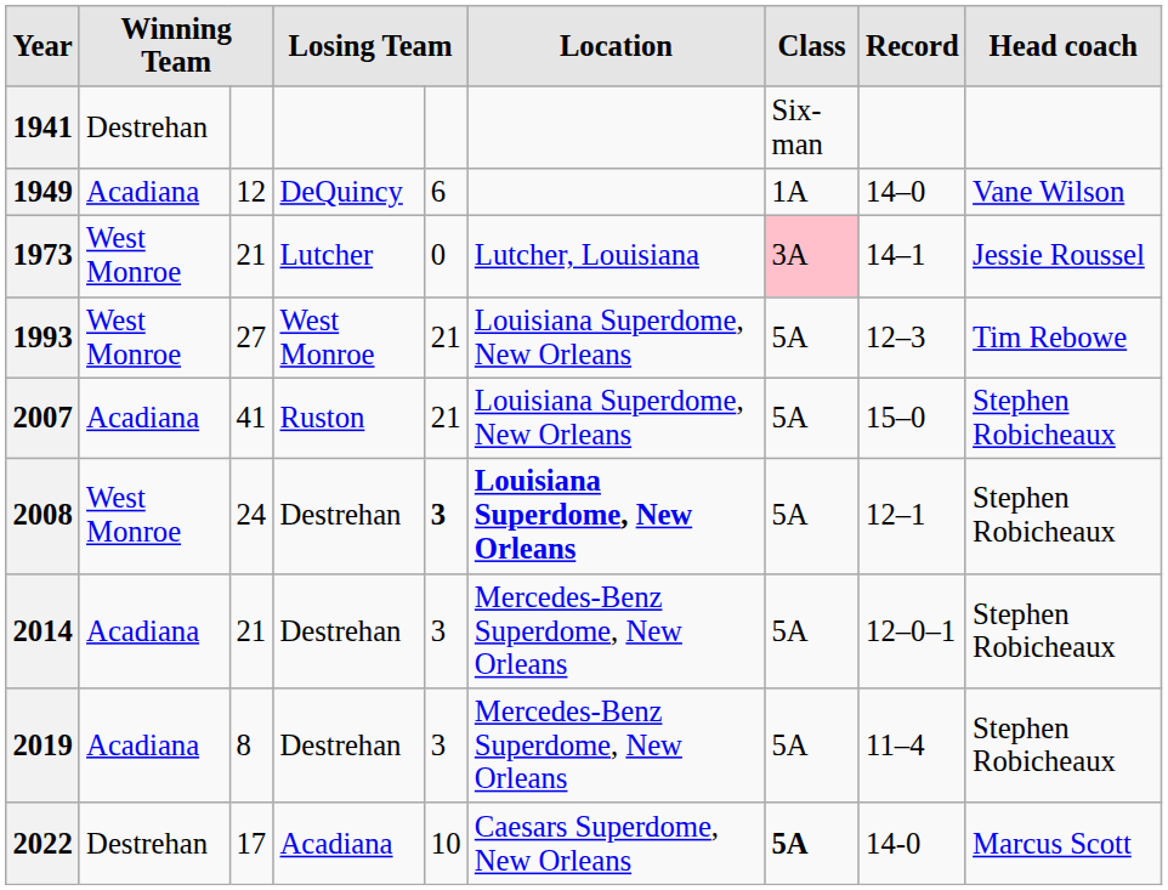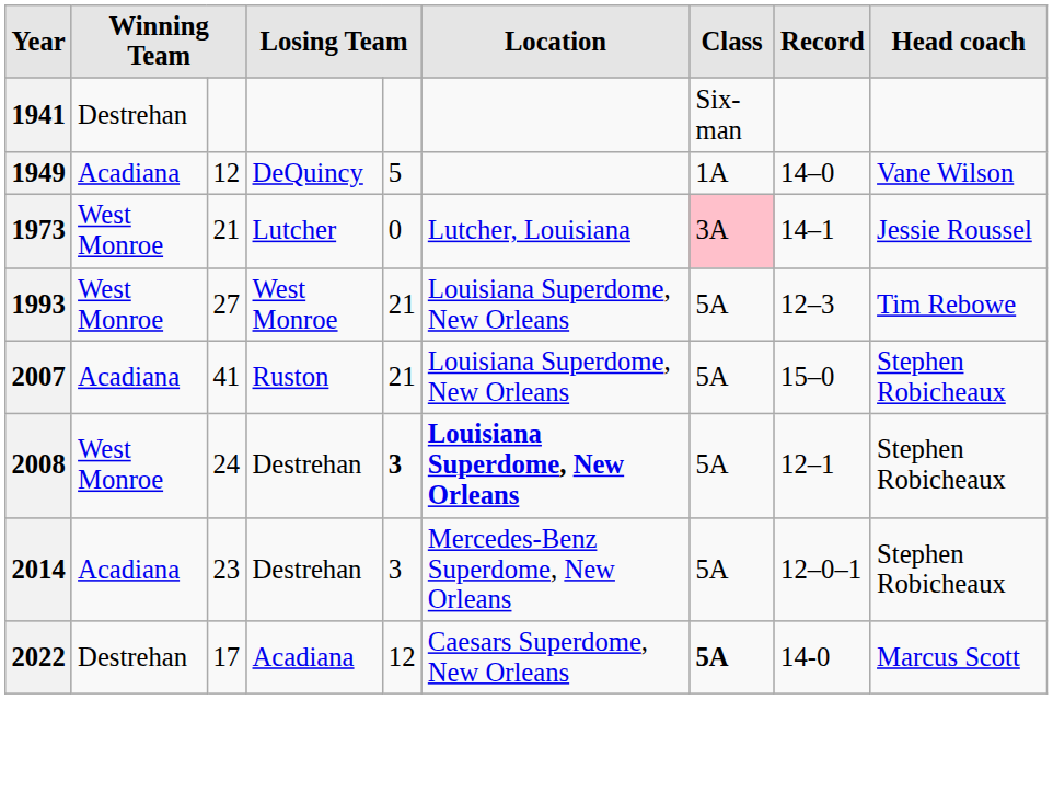 <table class="wikitable" style="width:70%;">
 <tr>
 <th style="text-align:center; background:#e5e5e5;"><strong>Year</strong></th>
 <th colspan="2"  style="text-align:center; background:#e5e5e5;"><strong>Winning Team</strong></th>
 <th colspan="2"  style="text-align:center; background:#e5e5e5;"><strong>Losing Team</strong></th>
 <th style="text-align:center; background:#e5e5e5;"><strong>Location</strong></th>
 <th style="text-align:center; background:#e5e5e5;"><strong>Class</strong></th>
 <th style="text-align:center; background:#e5e5e5;"><strong>Record</strong></th>
 <th style="text-align:center; background:#e5e5e5;"><strong>Head coach</strong></th>
 </tr>
 <tr>
 <th>1941</th>
 <td>Destrehan</td>
 <td></td>
 <td></td>
 <td></td>
 <td></td>
 <td>Six-man</td>
 <td></td>
 <td></td>
 </tr>
 <tr>
 <th>1949</th>
 <td><a href='#'>Acadiana</a></td>
 <td>12</td>
 <td><a href='#'>DeQuincy</a></td>
-<td>6</td>
+<td>5</td>
 <td></td>
 <td>1A</td>
 <td>14–0</td>
 <td><a href='#'>Vane Wilson</a></td>
 </tr>
 <tr>
 <th>1973</th>
 <td><a href='#'>West Monroe</a></td>
 <td>21</td>
 <td><a href='#'>Lutcher</a></td>
 <td>0</td>
 <td><a href='#'>Lutcher, Louisiana</a></td>
 <td style="background: pink;">3A</td>
 <td>14–1</td>
 <td><a href='#'>Jessie Roussel</a></td>
 </tr>
 <tr>
 <th>1993</th>
 <td><a href='#'>West Monroe</a></td>
 <td>27</td>
 <td><a href='#'>West Monroe</a></td>
 <td>21</td>
 <td><a href='#'>Louisiana Superdome</a>, <a href='#'>New Orleans</a></td>
 <td>5A</td>
 <td>12–3</td>
 <td><a href='#'>Tim Rebowe</a></td>
 </tr>
 <tr>
 <th>2007</th>
 <td><a href='#'>Acadiana</a></td>
 <td>41</td>
 <td><a href='#'>Ruston</a></td>
 <td>21</td>
 <td><a href='#'>Louisiana Superdome</a>, <a href='#'>New Orleans</a></td>
 <td>5A</td>
 <td>15–0</td>
 <td><a href='#'>Stephen Robicheaux</a></td>
 </tr>
 <tr>
 <th>2008</th>
 <td><a href='#'>West Monroe</a></td>
 <td>24</td>
 <td>Destrehan</td>
 <td><strong>3</strong></td>
 <td><strong><a href='#'>Louisiana Superdome</a>, <a href='#'>New Orleans</a></strong></td>
 <td>5A</td>
 <td>12–1</td>
 <td>Stephen Robicheaux</td>
 </tr>
 <tr>
 <th>2014</th>
 <td><a href='#'>Acadiana</a></td>
-<td>21</td>
+<td>23</td>
 <td>Destrehan</td>
 <td>3</td>
 <td><a href='#'>Mercedes-Benz Superdome</a>, <a href='#'>New Orleans</a></td>
 <td>5A</td>
 <td>12–0–1</td>
 <td>Stephen Robicheaux</td>
 </tr>
 <tr>
-<th>2019</th>
-<td><a href='#'>Acadiana</a></td>
-<td>8</td>
-<td>Destrehan</td>
-<td>3</td>
-<td><a href='#'>Mercedes-Benz Superdome</a>, <a href='#'>New Orleans</a></td>
-<td>5A</td>
-<td>11–4</td>
-<td>Stephen Robicheaux</td>
-</tr>
-<tr>
 <th>2022</th>
 <td>Destrehan</td>
 <td>17</td>
 <td><a href='#'>Acadiana</a></td>
-<td>10</td>
+<td>12</td>
 <td><a href='#'>Caesars Superdome</a>, <a href='#'>New Orleans</a></td>
 <td><strong>5A</strong></td>
 <td>14-0</td>
 <td><a href='#'>Marcus Scott</a></td>
 </tr>
 </table>
